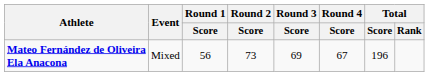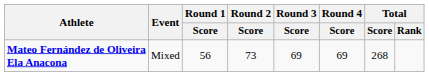 <table class="wikitable" style="font-size:90%">
 <tr>
 <th rowspan="2">Athlete</th>
 <th rowspan="2">Event</th>
 <th>Round 1</th>
 <th>Round 2</th>
 <th>Round 3</th>
 <th>Round 4</th>
 <th colspan="2">Total</th>
 </tr>
 <tr style="font-size:95%">
 <th>Score</th>
 <th>Score</th>
 <th>Score</th>
 <th>Score</th>
 <th>Score</th>
 <th>Rank</th>
 </tr>
 <tr align=center>
 <td align=left><strong><a href='#'>Mateo Fernández de Oliveira</a><br><a href='#'>Ela Anacona</a></strong></td>
 <td align=left>Mixed</td>
 <td>56</td>
 <td>73</td>
 <td>69</td>
-<td>67</td>
-<td>196</td>
+<td>69</td>
+<td>268</td>
 <td></td>
 </tr>
 </table>
